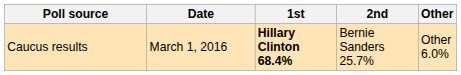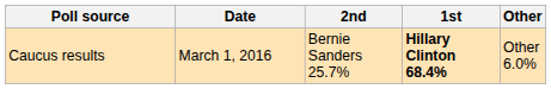 <table class="wikitable">
 <tr>
 <th style="width:180px;">Poll source</th>
 <th style="width:135px;">Date</th>
+<th style="width:100px;">2nd</th>
 <th style="width:100px;">1st</th>
-<th style="width:100px;">2nd</th>
 <th>Other</th>
 </tr>
 <tr style="background:Moccasin;">
 <td>Caucus results</td>
 <td>March 1, 2016</td>
+<td>Bernie Sanders <br> 25.7%</td>
 <td><strong>Hillary Clinton <br> 68.4%</strong></td>
-<td>Bernie Sanders <br> 25.7%</td>
 <td>Other <br> 6.0%</td>
 </tr>
 </table>
